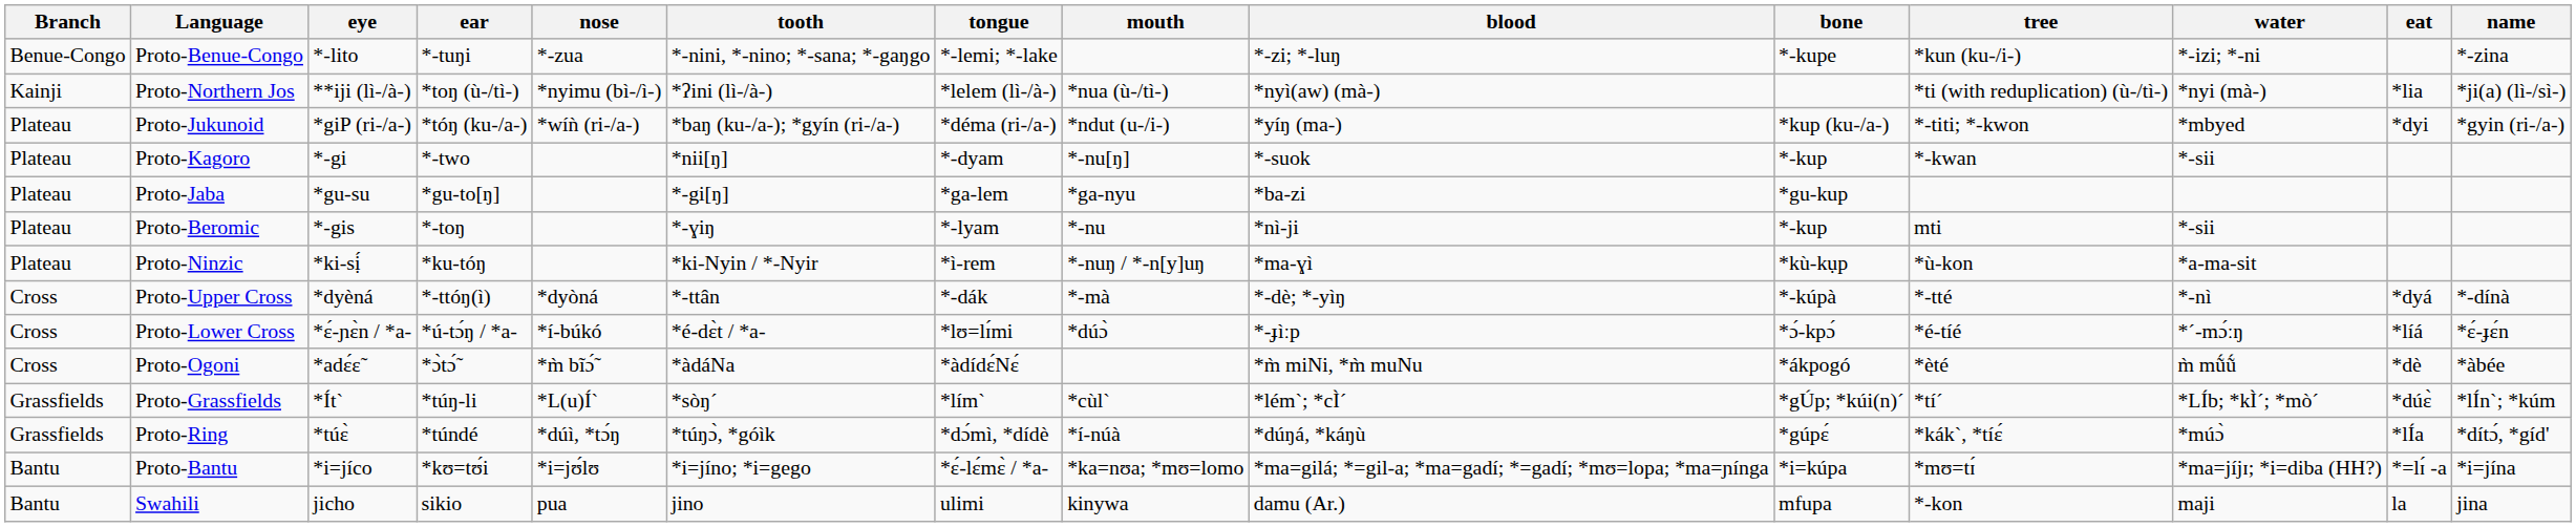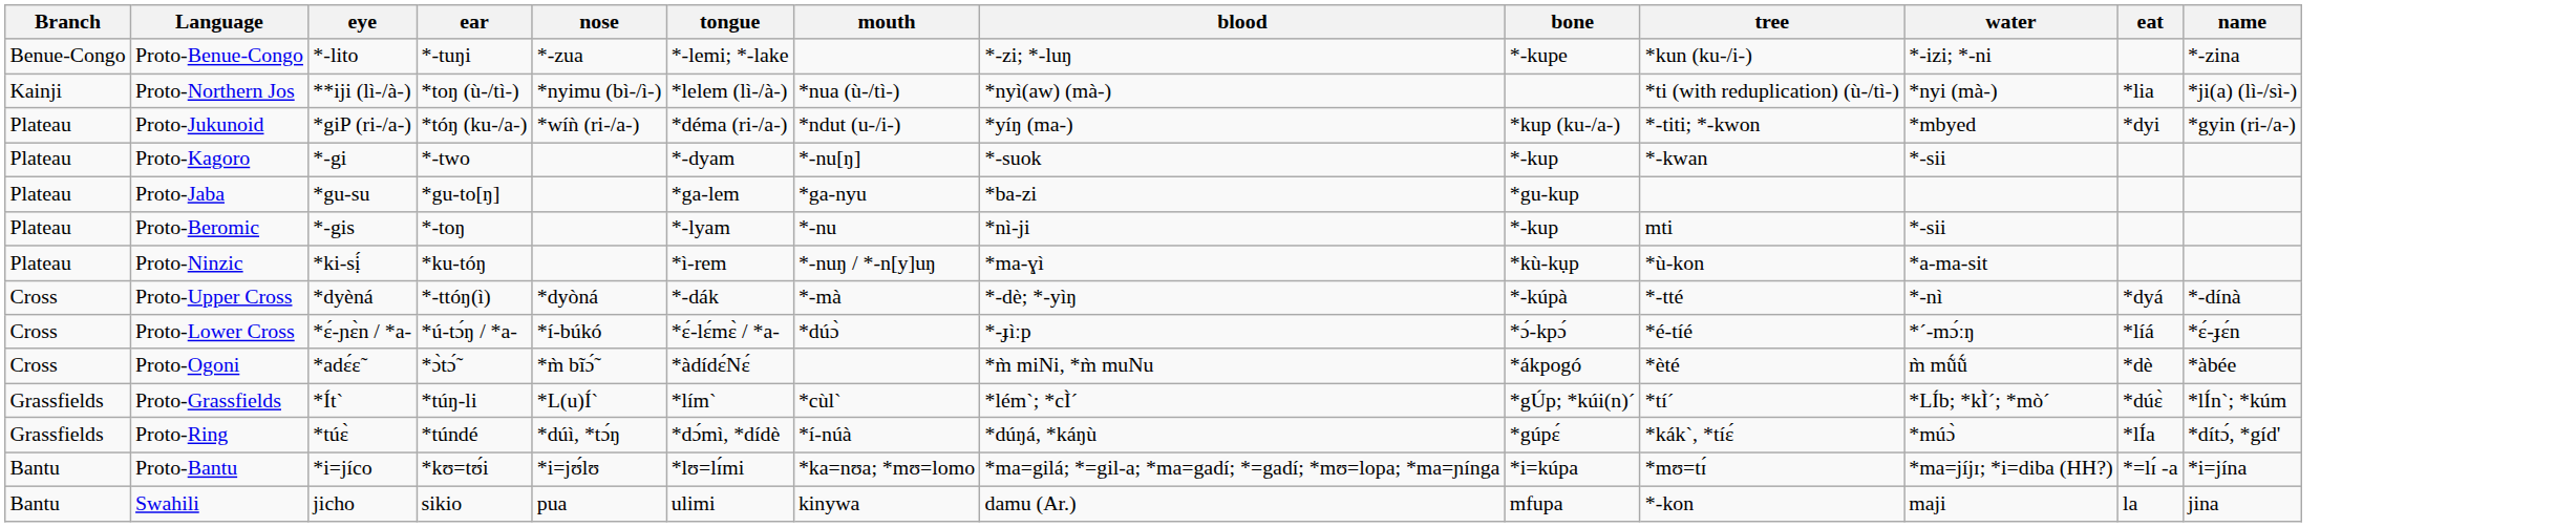 <table class="wikitable sortable" | style="font-size: 85%;" |>
 <tr>
 <th>Branch</th>
 <th>Language</th>
 <th>eye</th>
 <th>ear</th>
 <th>nose</th>
-<th>tooth</th>
 <th>tongue</th>
 <th>mouth</th>
 <th>blood</th>
 <th>bone</th>
 <th>tree</th>
 <th>water</th>
 <th>eat</th>
 <th>name</th>
 </tr>
 <tr>
 <td>Benue-Congo</td>
 <td>Proto-<a href='#'>Benue-Congo</a></td>
 <td>*-lito</td>
 <td>*-tuŋi</td>
 <td>*-zua</td>
-<td>*-nini, *-nino; *-sana; *-gaŋgo</td>
 <td>*-lemi; *-lake</td>
 <td></td>
 <td>*-zi; *-luŋ</td>
 <td>*-kupe</td>
 <td>*kun (ku-/i-)</td>
 <td>*-izi; *-ni</td>
 <td></td>
 <td>*-zina</td>
 </tr>
 <tr>
 <td>Kainji</td>
 <td>Proto-<a href='#'>Northern Jos</a></td>
 <td>**iji (lì-/à-)</td>
 <td>*toŋ (ù-/tì-)</td>
 <td>*nyimu (bì-/ì-)</td>
-<td>*ʔini (lì-/à-)</td>
 <td>*lelem (lì-/à-)</td>
 <td>*nua (ù-/tì-)</td>
 <td>*nyì(aw) (mà-)</td>
 <td></td>
 <td>*ti (with reduplication) (ù-/tì-)</td>
 <td>*nyi (mà-)</td>
 <td>*lia</td>
 <td>*ji(a) (lì-/sì-)</td>
 </tr>
 <tr>
 <td>Plateau</td>
 <td>Proto-<a href='#'>Jukunoid</a></td>
 <td>*giP (ri-/a-)</td>
 <td>*tóŋ (ku-/a-)</td>
 <td>*wíǹ (ri-/a-)</td>
-<td>*baŋ (ku-/a-); *gyín (ri-/a-)</td>
 <td>*déma (ri-/a-)</td>
 <td>*ndut (u-/i-)</td>
 <td>*yíŋ (ma-)</td>
 <td>*kup (ku-/a-)</td>
 <td>*-titi; *-kwon</td>
 <td>*mbyed</td>
 <td>*dyi</td>
 <td>*gyin (ri-/a-)</td>
 </tr>
 <tr>
 <td>Plateau</td>
 <td>Proto-<a href='#'>Kagoro</a></td>
 <td>*-gi</td>
 <td>*-two</td>
 <td></td>
-<td>*nii[ŋ]</td>
 <td>*-dyam</td>
 <td>*-nu[ŋ]</td>
 <td>*-suok</td>
 <td>*-kup</td>
 <td>*-kwan</td>
 <td>*-sii</td>
 <td></td>
 <td></td>
 </tr>
 <tr>
 <td>Plateau</td>
 <td>Proto-<a href='#'>Jaba</a></td>
 <td>*gu-su</td>
 <td>*gu-to[ŋ]</td>
 <td></td>
-<td>*-gi[ŋ]</td>
 <td>*ga-lem</td>
 <td>*ga-nyu</td>
 <td>*ba-zi</td>
 <td>*gu-kup</td>
 <td></td>
 <td></td>
 <td></td>
 <td></td>
 </tr>
 <tr>
 <td>Plateau</td>
 <td>Proto-<a href='#'>Beromic</a></td>
 <td>*-gis</td>
 <td>*-toŋ</td>
 <td></td>
-<td>*-ɣiŋ</td>
 <td>*-lyam</td>
 <td>*-nu</td>
 <td>*nì-ji</td>
 <td>*-kup</td>
 <td>mti</td>
 <td>*-sii</td>
 <td></td>
 <td></td>
 </tr>
 <tr>
 <td>Plateau</td>
 <td>Proto-<a href='#'>Ninzic</a></td>
 <td>*ki-sị́</td>
 <td>*ku-tóŋ</td>
 <td></td>
-<td>*ki-Nyin / *-Nyir</td>
 <td>*ì-rem</td>
 <td>*-nuŋ / *-n[y]uŋ</td>
 <td>*ma-ɣì</td>
 <td>*kù-kụp</td>
 <td>*ù-kon</td>
 <td>*a-ma-sit</td>
 <td></td>
 <td></td>
 </tr>
 <tr>
 <td>Cross</td>
 <td>Proto-<a href='#'>Upper Cross</a></td>
 <td>*dyèná</td>
 <td>*-ttóŋ(ì)</td>
 <td>*dyòná</td>
-<td>*-ttân</td>
 <td>*-dák</td>
 <td>*-mà</td>
 <td>*-dè; *-yìŋ</td>
 <td>*-kúpà</td>
 <td>*-tté</td>
 <td>*-nì</td>
 <td>*dyá</td>
 <td>*-dínà</td>
 </tr>
 <tr>
 <td>Cross</td>
 <td>Proto-<a href='#'>Lower Cross</a></td>
 <td>*ɛ́-ɲɛ̀n / *a-</td>
 <td>*ú-tɔ́ŋ / *a-</td>
 <td>*í-búkó</td>
-<td>*é-dɛ̀t / *a-</td>
-<td>*lʊ=lɪ́mi</td>
+<td>*ɛ́-lɛ́mɛ̀ / *a-</td>
 <td>*dúɔ̀</td>
 <td>*-ɟìːp</td>
 <td>*ɔ́-kpɔ́</td>
 <td>*é-tíé</td>
 <td>*ˊ-mɔ́ːŋ</td>
 <td>*líá</td>
 <td>*ɛ́-ɟɛ́n</td>
 </tr>
 <tr>
 <td>Cross</td>
 <td>Proto-<a href='#'>Ogoni</a></td>
 <td>*adɛ́ɛ̃</td>
 <td>*ɔ̀tɔ́̃</td>
 <td>*m̀ bĩɔ́̃</td>
-<td>*àdáNa</td>
 <td>*àdídɛ́Nɛ́</td>
 <td></td>
 <td>*m̀ miNi, *m̀ muNu</td>
 <td>*ákpogó</td>
 <td>*èté</td>
 <td>m̀ mṹṹ</td>
 <td>*dè</td>
 <td>*àbée</td>
 </tr>
 <tr>
 <td>Grassfields</td>
 <td>Proto-<a href='#'>Grassfields</a></td>
 <td>*Ít`</td>
 <td>*túŋ-li</td>
 <td>*L(u)Í`</td>
-<td>*sòŋ´</td>
 <td>*lím`</td>
 <td>*cùl`</td>
 <td>*lém`; *cÌ´</td>
 <td>*gÚp; *kúi(n)´</td>
 <td>*tí´</td>
 <td>*LÍb; *kÌ´; *mò´</td>
 <td>*dúɛ̀</td>
 <td>*lÍn`; *kúm</td>
 </tr>
 <tr>
 <td>Grassfields</td>
 <td>Proto-<a href='#'>Ring</a></td>
 <td>*túɛ̀</td>
 <td>*túndé</td>
 <td>*dúì, *tɔ́ŋ</td>
-<td>*túŋɔ̀, *góìk</td>
 <td>*dɔ́mì, *dídè</td>
 <td>*í-núà</td>
 <td>*dúŋá, *káŋù</td>
 <td>*gúpɛ́</td>
 <td>*kák`, *tíɛ́</td>
 <td>*múɔ̀</td>
 <td>*lÍa</td>
 <td>*dítɔ́, *gíd'</td>
 </tr>
 <tr>
 <td>Bantu</td>
 <td>Proto-<a href='#'>Bantu</a></td>
 <td>*i=jíco</td>
 <td>*kʊ=tʊ́i</td>
 <td>*i=jʊ́lʊ</td>
-<td>*i=jíno; *i=gego</td>
-<td>*ɛ́-lɛ́mɛ̀ / *a-</td>
+<td>*lʊ=lɪ́mi</td>
 <td>*ka=nʊa; *mʊ=lomo</td>
 <td>*ma=gilá; *=gil-a; *ma=gadí; *=gadí; *mʊ=lopa; *ma=ɲínga</td>
 <td>*i=kúpa</td>
 <td>*mʊ=tɪ́</td>
 <td>*ma=jíjɪ; *i=diba (HH?)</td>
 <td>*=lɪ́ -a</td>
 <td>*i=jína</td>
 </tr>
 <tr>
 <td>Bantu</td>
 <td><a href='#'>Swahili</a></td>
 <td>jicho</td>
 <td>sikio</td>
 <td>pua</td>
-<td>jino</td>
 <td>ulimi</td>
 <td>kinywa</td>
 <td>damu (Ar.)</td>
 <td>mfupa</td>
 <td>*-kon</td>
 <td>maji</td>
 <td>la</td>
 <td>jina</td>
 </tr>
 </table>
